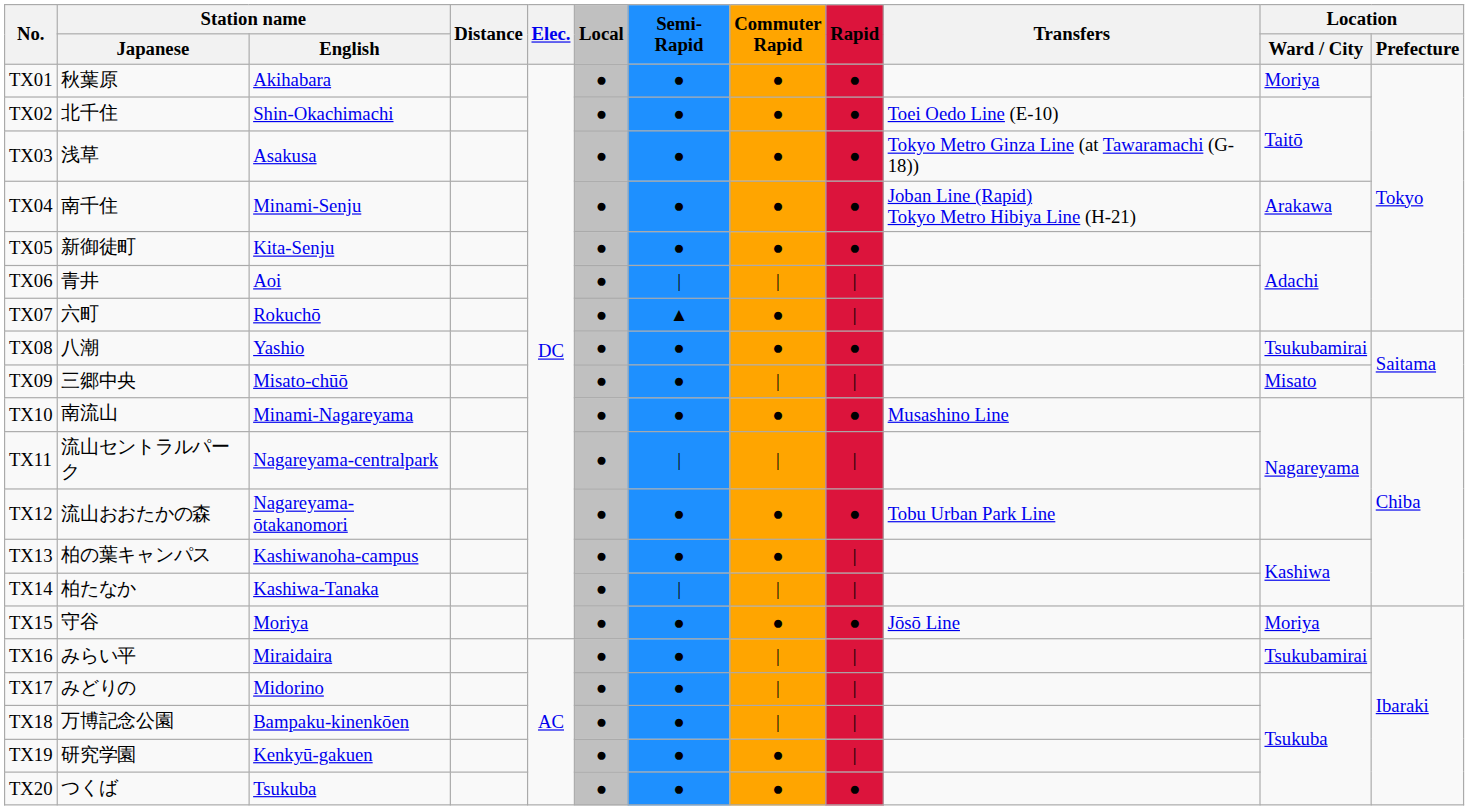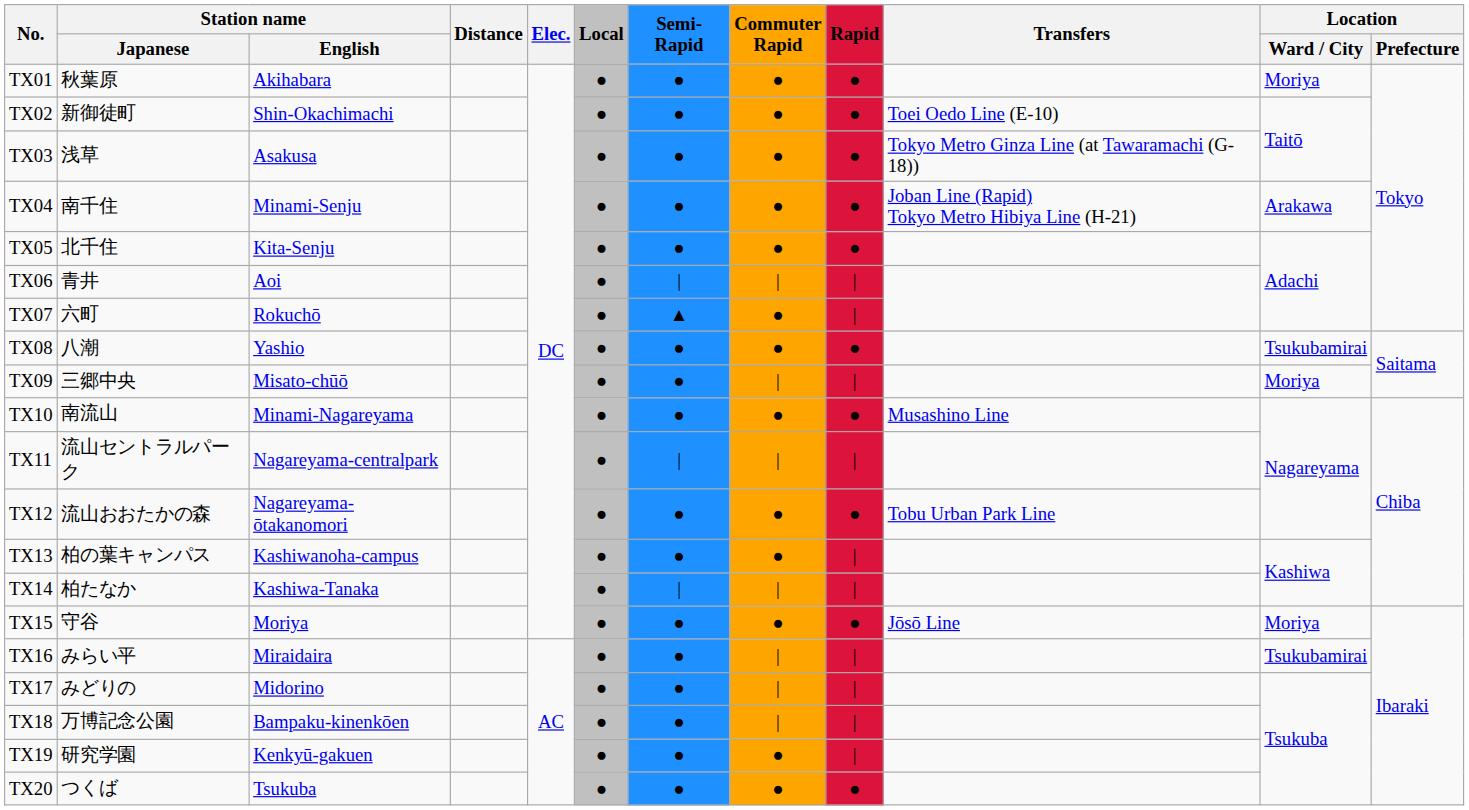 <table class="wikitable">
 <tr>
 <th rowspan="2">No.</th>
 <th colspan="2">Station name</th>
 <th rowspan="2">Distance</th>
 <th rowspan="2"><a href='#'>Elec.</a></th>
 <th style="background-color:Silver;" rowspan="2">Local</th>
 <th style="background-color:DodgerBlue;" rowspan="2">Semi-Rapid</th>
 <th style="background-color:Orange;" rowspan="2">Commuter <br> Rapid</th>
 <th style="background-color:Crimson;" rowspan="2">Rapid</th>
 <th rowspan="2">Transfers</th>
 <th colspan=2>Location</th>
 </tr>
 <tr>
 <th>Japanese</th>
 <th>English</th>
 <th>Ward / City</th>
 <th>Prefecture</th>
 </tr>
 <tr>
 <td>TX01</td>
 <td>秋葉原</td>
 <td><a href='#'>Akihabara</a></td>
 <td align="right"></td>
 <td rowspan="15" style="text-align:center;"><a href='#'>DC</a></td>
 <td style="background-color:Silver;" align="center">●</td>
 <td style="background-color:DodgerBlue;" align="center">●</td>
 <td style="background-color:Orange;" align="center">●</td>
 <td style="background-color:Crimson;" align="center">●</td>
 <td></td>
 <td><a href='#'>Moriya</a></td>
 <td rowspan="7"><a href='#'>Tokyo</a></td>
 </tr>
 <tr>
 <td>TX02</td>
-<td>北千住</td>
+<td>新御徒町</td>
 <td><a href='#'>Shin-Okachimachi</a></td>
 <td align="right"></td>
 <td style="background-color:Silver;" align="center">●</td>
 <td style="background-color:DodgerBlue;" align="center">●</td>
 <td style="background-color:Orange;" align="center">●</td>
 <td style="background-color:Crimson;" align="center">●</td>
 <td> <a href='#'>Toei Oedo Line</a> (E-10)</td>
 <td rowspan="2"><a href='#'>Taitō</a></td>
 </tr>
 <tr>
 <td>TX03</td>
 <td>浅草</td>
 <td><a href='#'>Asakusa</a></td>
 <td align="right"></td>
 <td style="background-color:Silver;" align="center">●</td>
 <td style="background-color:DodgerBlue;" align="center">●</td>
 <td style="background-color:Orange;" align="center">●</td>
 <td style="background-color:Crimson;" align="center">●</td>
 <td> <a href='#'>Tokyo Metro Ginza Line</a> (at <a href='#'>Tawaramachi</a> (G-18))</td>
 </tr>
 <tr>
 <td>TX04</td>
 <td>南千住</td>
 <td><a href='#'>Minami-Senju</a></td>
 <td align="right"></td>
 <td style="background-color:Silver;" align="center">●</td>
 <td style="background-color:DodgerBlue;" align="center">●</td>
 <td style="background-color:Orange;" align="center">●</td>
 <td style="background-color:Crimson;" align="center">●</td>
 <td> <a href='#'>Joban Line (Rapid)</a><br> <a href='#'>Tokyo Metro Hibiya Line</a> (H-21)</td>
 <td><a href='#'>Arakawa</a></td>
 </tr>
 <tr>
 <td>TX05</td>
-<td>新御徒町</td>
+<td>北千住</td>
 <td><a href='#'>Kita-Senju</a></td>
 <td align="right"></td>
 <td style="background-color:Silver;" align="center">●</td>
 <td style="background-color:DodgerBlue;" align="center">●</td>
 <td style="background-color:Orange;" align="center">●</td>
 <td style="background-color:Crimson;" align="center">●</td>
 <td></td>
 <td rowspan="3"><a href='#'>Adachi</a></td>
 </tr>
 <tr>
 <td>TX06</td>
 <td>青井</td>
 <td><a href='#'>Aoi</a></td>
 <td align="right"></td>
 <td style="background-color:Silver;" align="center">●</td>
 <td style="background-color:DodgerBlue;" align="center">|</td>
 <td style="background-color:Orange;" align="center">|</td>
 <td style="background-color:Crimson;" align="center">|</td>
 </tr>
 <tr>
 <td>TX07</td>
 <td>六町</td>
 <td><a href='#'>Rokuchō</a></td>
 <td align="right"></td>
 <td style="background-color:Silver;" align="center">●</td>
 <td style="background-color:DodgerBlue;" align="center">▲</td>
 <td style="background-color:Orange;" align="center">●</td>
 <td style="background-color:Crimson;" align="center">|</td>
 </tr>
 <tr>
 <td>TX08</td>
 <td>八潮</td>
 <td><a href='#'>Yashio</a></td>
 <td align="right"></td>
 <td style="background-color:Silver;" align="center">●</td>
 <td style="background-color:DodgerBlue;" align="center">●</td>
 <td style="background-color:Orange;" align="center">●</td>
 <td style="background-color:Crimson;" align="center">●</td>
 <td></td>
 <td><a href='#'>Tsukubamirai</a></td>
 <td rowspan="2"><a href='#'>Saitama</a></td>
 </tr>
 <tr>
 <td>TX09</td>
 <td>三郷中央</td>
 <td><a href='#'>Misato-chūō</a></td>
 <td align="right"></td>
 <td style="background-color:Silver;" align="center">●</td>
 <td style="background-color:DodgerBlue;" align="center">●</td>
 <td style="background-color:Orange;" align="center">|</td>
 <td style="background-color:Crimson;" align="center">|</td>
 <td></td>
-<td><a href='#'>Misato</a></td>
+<td><a href='#'>Moriya</a></td>
 </tr>
 <tr>
 <td>TX10</td>
 <td>南流山</td>
 <td><a href='#'>Minami-Nagareyama</a></td>
 <td align="right"></td>
 <td style="background-color:Silver;" align="center">●</td>
 <td style="background-color:DodgerBlue;" align="center">●</td>
 <td style="background-color:Orange;" align="center">●</td>
 <td style="background-color:Crimson;" align="center">●</td>
 <td> <a href='#'>Musashino Line</a></td>
 <td rowspan="3"><a href='#'>Nagareyama</a></td>
 <td rowspan="5"><a href='#'>Chiba</a></td>
 </tr>
 <tr>
 <td>TX11</td>
 <td>流山セントラルパーク</td>
 <td><a href='#'>Nagareyama-centralpark</a></td>
 <td align="right"></td>
 <td style="background-color:Silver;" align="center">●</td>
 <td style="background-color:DodgerBlue;" align="center">|</td>
 <td style="background-color:Orange;" align="center">|</td>
 <td style="background-color:Crimson;" align="center">|</td>
 </tr>
 <tr>
 <td>TX12</td>
 <td>流山おおたかの森</td>
 <td><a href='#'>Nagareyama-ōtakanomori</a></td>
 <td align="right"></td>
 <td style="background-color:Silver;" align="center">●</td>
 <td style="background-color:DodgerBlue;" align="center">●</td>
 <td style="background-color:Orange;" align="center">●</td>
 <td style="background-color:Crimson;" align="center">●</td>
 <td> <a href='#'>Tobu Urban Park Line</a></td>
 </tr>
 <tr>
 <td>TX13</td>
 <td>柏の葉キャンパス</td>
 <td><a href='#'>Kashiwanoha-campus</a></td>
 <td align="right"></td>
 <td style="background-color:Silver;" align="center">●</td>
 <td style="background-color:DodgerBlue;" align="center">●</td>
 <td style="background-color:Orange;" align="center">●</td>
 <td style="background-color:Crimson;" align="center">|</td>
 <td></td>
 <td rowspan="2"><a href='#'>Kashiwa</a></td>
 </tr>
 <tr>
 <td>TX14</td>
 <td>柏たなか</td>
 <td><a href='#'>Kashiwa-Tanaka</a></td>
 <td align="right"></td>
 <td style="background-color:Silver;" align="center">●</td>
 <td style="background-color:DodgerBlue;" align="center">|</td>
 <td style="background-color:Orange;" align="center">|</td>
 <td style="background-color:Crimson;" align="center">|</td>
 </tr>
 <tr>
 <td>TX15</td>
 <td>守谷</td>
 <td><a href='#'>Moriya</a></td>
 <td align="right"></td>
 <td style="background-color:Silver;" align="center">●</td>
 <td style="background-color:DodgerBlue;" align="center">●</td>
 <td style="background-color:Orange;" align="center">●</td>
 <td style="background-color:Crimson;" align="center">●</td>
 <td> <a href='#'>Jōsō Line</a></td>
 <td><a href='#'>Moriya</a></td>
 <td rowspan="6"><a href='#'>Ibaraki</a></td>
 </tr>
 <tr>
 <td>TX16</td>
 <td>みらい平</td>
 <td><a href='#'>Miraidaira</a></td>
 <td align="right"></td>
 <td rowspan="5" style="text-align:center;"><a href='#'>AC</a></td>
 <td style="background-color:Silver;" align="center">●</td>
 <td style="background-color:DodgerBlue;" align="center">●</td>
 <td style="background-color:Orange;" align="center">|</td>
 <td style="background-color:Crimson;" align="center">|</td>
 <td></td>
 <td><a href='#'>Tsukubamirai</a></td>
 </tr>
 <tr>
 <td>TX17</td>
 <td>みどりの</td>
 <td><a href='#'>Midorino</a></td>
 <td align="right"></td>
 <td style="background-color:Silver;" align="center">●</td>
 <td style="background-color:DodgerBlue;" align="center">●</td>
 <td style="background-color:Orange;" align="center">|</td>
 <td style="background-color:Crimson;" align="center">|</td>
 <td></td>
 <td rowspan="4"><a href='#'>Tsukuba</a></td>
 </tr>
 <tr>
 <td>TX18</td>
 <td>万博記念公園</td>
 <td><a href='#'>Bampaku-kinenkōen</a></td>
 <td align="right"></td>
 <td style="background-color:Silver;" align="center">●</td>
 <td style="background-color:DodgerBlue;" align="center">●</td>
 <td style="background-color:Orange;" align="center">|</td>
 <td style="background-color:Crimson;" align="center">|</td>
 <td></td>
 </tr>
 <tr>
 <td>TX19</td>
 <td>研究学園</td>
 <td><a href='#'>Kenkyū-gakuen</a></td>
 <td align="right"></td>
 <td style="background-color:Silver;" align="center">●</td>
 <td style="background-color:DodgerBlue;" align="center">●</td>
 <td style="background-color:Orange;" align="center">●</td>
 <td style="background-color:Crimson;" align="center">|</td>
 <td></td>
 </tr>
 <tr>
 <td>TX20</td>
 <td>つくば</td>
 <td><a href='#'>Tsukuba</a></td>
 <td align="right"></td>
 <td style="background-color:Silver;" align="center">●</td>
 <td style="background-color:DodgerBlue;" align="center">●</td>
 <td style="background-color:Orange;" align="center">●</td>
 <td style="background-color:Crimson;" align="center">●</td>
 <td></td>
 </tr>
 </table>
